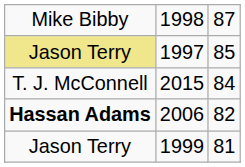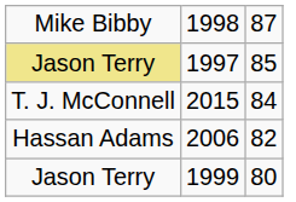 <table class="wikitable" style="text-align: center;">
 <tr>
 <td>Mike Bibby</td>
 <td>1998</td>
 <td>87</td>
 </tr>
 <tr>
 <td style="background: khaki;">Jason Terry</td>
 <td>1997</td>
 <td>85</td>
 </tr>
 <tr>
 <td>T. J. McConnell</td>
 <td>2015</td>
 <td>84</td>
 </tr>
 <tr>
-<td><strong>Hassan Adams</strong></td>
+<td>Hassan Adams</td>
 <td>2006</td>
 <td>82</td>
 </tr>
 <tr>
 <td>Jason Terry</td>
 <td>1999</td>
-<td>81</td>
+<td>80</td>
 </tr>
 </table>
